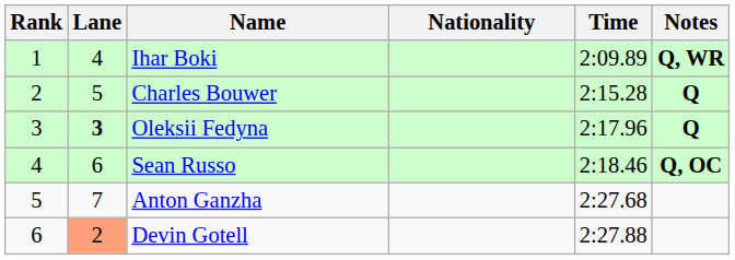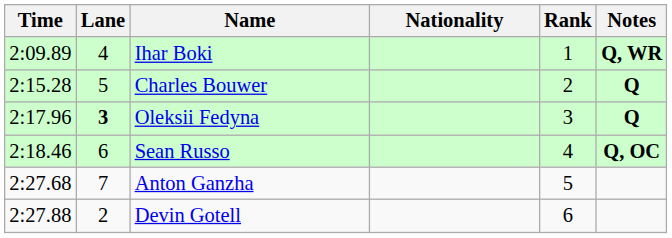 <table class="wikitable sortable" style="text-align:center">
 <tr>
-<th>Rank</th>
+<th>Time</th>
 <th>Lane</th>
 <th style="width:180px">Name</th>
 <th style="width:125px">Nationality</th>
-<th>Time</th>
+<th>Rank</th>
 <th>Notes</th>
 </tr>
 <tr style="background:#cfc;">
-<td>1</td>
+<td>2:09.89</td>
 <td>4</td>
 <td style="text-align:left;"><a href='#'>Ihar Boki</a></td>
 <td style="text-align:left;"></td>
-<td>2:09.89</td>
+<td>1</td>
 <td><strong>Q, WR</strong></td>
 </tr>
 <tr style="background:#cfc;">
-<td>2</td>
+<td>2:15.28</td>
 <td>5</td>
 <td style="text-align:left;"><a href='#'>Charles Bouwer</a></td>
 <td style="text-align:left;"></td>
-<td>2:15.28</td>
+<td>2</td>
 <td><strong>Q</strong></td>
 </tr>
 <tr style="background:#cfc;">
-<td>3</td>
+<td>2:17.96</td>
 <td><strong>3</strong></td>
 <td style="text-align:left;"><a href='#'>Oleksii Fedyna</a></td>
 <td style="text-align:left;"></td>
-<td>2:17.96</td>
+<td>3</td>
 <td><strong>Q</strong></td>
 </tr>
 <tr style="background:#cfc;">
-<td>4</td>
+<td>2:18.46</td>
 <td>6</td>
 <td style="text-align:left;"><a href='#'>Sean Russo</a></td>
 <td style="text-align:left;"></td>
-<td>2:18.46</td>
+<td>4</td>
 <td><strong>Q, OC</strong></td>
 </tr>
 <tr>
-<td>5</td>
+<td>2:27.68</td>
 <td>7</td>
 <td style="text-align:left;"><a href='#'>Anton Ganzha</a></td>
 <td style="text-align:left;"></td>
-<td>2:27.68</td>
+<td>5</td>
 <td></td>
 </tr>
 <tr>
-<td>6</td>
-<td style="background: lightsalmon;">2</td>
+<td>2:27.88</td>
+<td>2</td>
 <td style="text-align:left;"><a href='#'>Devin Gotell</a></td>
 <td style="text-align:left;"></td>
-<td>2:27.88</td>
+<td>6</td>
 <td></td>
 </tr>
 </table>
